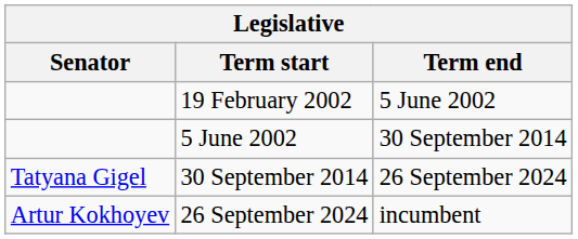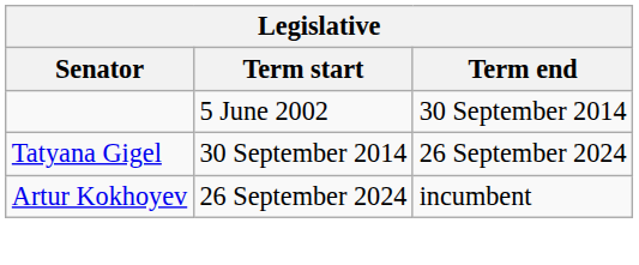 <table class="wikitable sortable">
 <tr>
 <th colspan=3>Legislative</th>
 </tr>
 <tr>
 <th>Senator</th>
 <th>Term start</th>
 <th>Term end</th>
-</tr>
-<tr>
-<td></td>
-<td>19 February 2002</td>
-<td>5 June 2002</td>
 </tr>
 <tr>
 <td></td>
 <td>5 June 2002</td>
 <td>30 September 2014</td>
 </tr>
 <tr>
 <td><a href='#'>Tatyana Gigel</a></td>
 <td>30 September 2014</td>
 <td>26 September 2024</td>
 </tr>
 <tr>
 <td><a href='#'>Artur Kokhoyev</a></td>
 <td>26 September 2024</td>
 <td>incumbent</td>
 </tr>
 </table>
